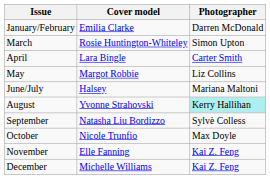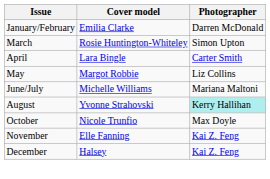 <table class="sortable wikitable">
 <tr>
 <th>Issue</th>
 <th>Cover model</th>
 <th>Photographer</th>
 </tr>
 <tr>
 <td>January/February</td>
 <td><a href='#'>Emilia Clarke</a></td>
 <td>Darren McDonald</td>
 </tr>
 <tr>
 <td>March</td>
 <td><a href='#'>Rosie Huntington-Whiteley</a></td>
 <td>Simon Upton</td>
 </tr>
 <tr>
 <td>April</td>
 <td><a href='#'>Lara Bingle</a></td>
 <td><a href='#'>Carter Smith</a></td>
 </tr>
 <tr>
 <td>May</td>
 <td><a href='#'>Margot Robbie</a></td>
 <td>Liz Collins</td>
 </tr>
 <tr>
 <td>June/July</td>
-<td><a href='#'>Halsey</a></td>
+<td><a href='#'>Michelle Williams</a></td>
 <td>Mariana Maltoni</td>
 </tr>
 <tr>
 <td>August</td>
 <td><a href='#'>Yvonne Strahovski</a></td>
 <td style="background: paleturquoise;">Kerry Hallihan</td>
-</tr>
-<tr>
-<td>September</td>
-<td><a href='#'>Natasha Liu Bordizzo</a></td>
-<td>Sylvè Colless</td>
 </tr>
 <tr>
 <td>October</td>
 <td><a href='#'>Nicole Trunfio</a></td>
 <td>Max Doyle</td>
 </tr>
 <tr>
 <td>November</td>
 <td><a href='#'>Elle Fanning</a></td>
 <td><a href='#'>Kai Z. Feng</a></td>
 </tr>
 <tr>
 <td>December</td>
-<td><a href='#'>Michelle Williams</a></td>
+<td><a href='#'>Halsey</a></td>
 <td><a href='#'>Kai Z. Feng</a></td>
 </tr>
 </table>
